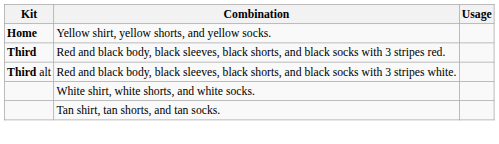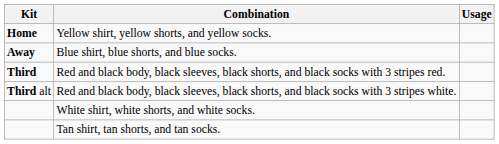 <table class="wikitable" style="font-size:95%;">
 <tr>
 <th>Kit</th>
 <th>Combination</th>
 <th>Usage</th>
 </tr>
 <tr>
 <td><strong>Home</strong></td>
 <td>Yellow shirt, yellow shorts, and yellow socks.</td>
+<td></td>
+</tr>
+<tr>
+<td><strong>Away</strong></td>
+<td>Blue shirt, blue shorts, and blue socks.</td>
 <td></td>
 </tr>
 <tr>
 <td><strong>Third</strong></td>
 <td>Red and black body, black sleeves, black shorts, and black socks with 3 stripes red.</td>
 <td></td>
 </tr>
 <tr>
 <td><strong>Third</strong> alt</td>
 <td>Red and black body, black sleeves, black shorts, and black socks with 3 stripes white.</td>
 <td></td>
 </tr>
 <tr>
 <td></td>
 <td>White shirt, white shorts, and white socks.</td>
 <td></td>
 </tr>
 <tr>
 <td></td>
 <td>Tan shirt, tan shorts, and tan socks.</td>
 <td></td>
 </tr>
 </table>
